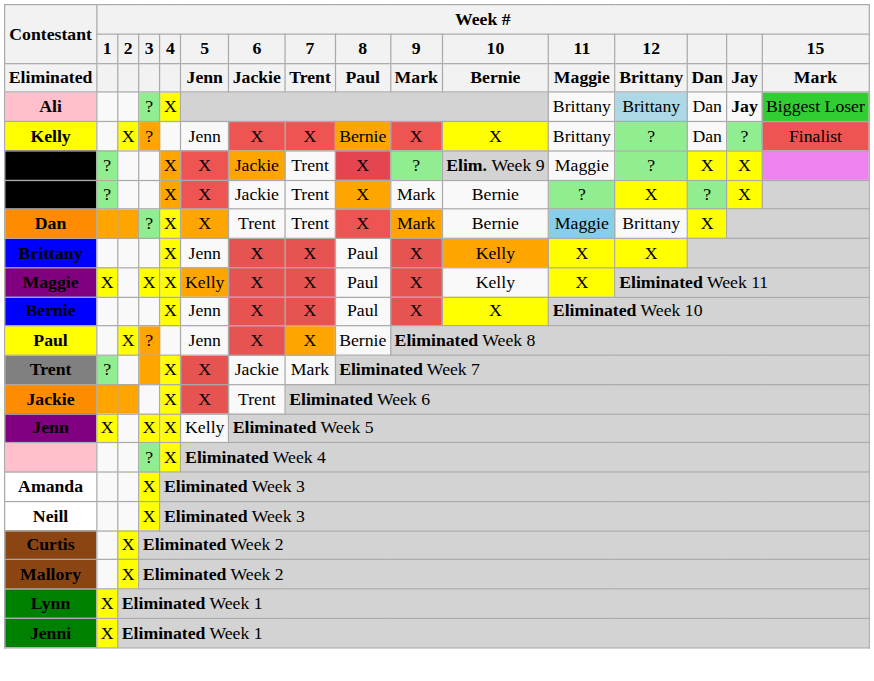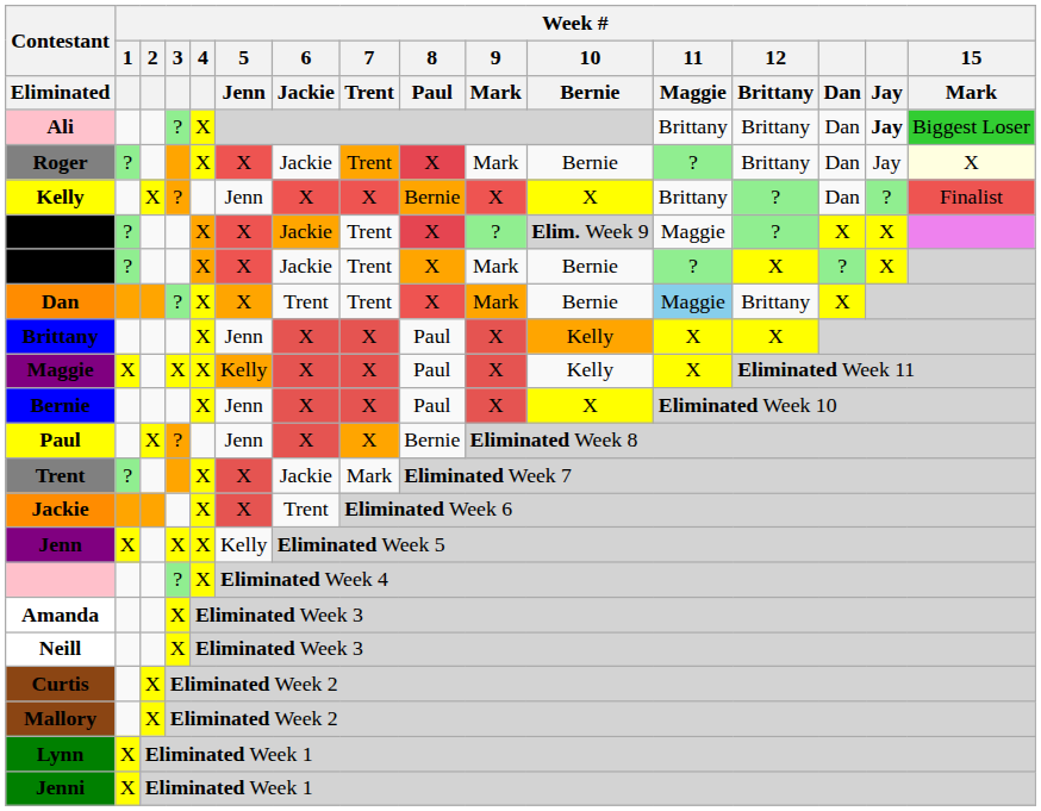 <table class="wikitable" style="text-align:center; font-size:90%; line-height:17px">
 <tr>
 <th rowspan="2">Contestant</th>
 <th colspan="15">Week #</th>
 </tr>
 <tr>
 <th>1</th>
 <th>2</th>
 <th>3</th>
 <th>4</th>
 <th>5</th>
 <th>6</th>
 <th>7</th>
 <th>8</th>
 <th>9</th>
 <th>10</th>
 <th>11</th>
 <th>12</th>
 <th></th>
 <th></th>
 <th>15</th>
 </tr>
 <tr>
 <th>Eliminated</th>
 <th></th>
 <th></th>
 <th></th>
 <th></th>
 <th>Jenn</th>
 <th>Jackie</th>
 <th>Trent</th>
 <th>Paul</th>
 <th>Mark</th>
 <th>Bernie</th>
 <th>Maggie</th>
 <th>Brittany</th>
 <th>Dan</th>
 <th>Jay</th>
 <th>Mark</th>
 </tr>
 <tr>
 <td bgcolor="pink"><strong>Ali</strong></td>
 <td></td>
 <td></td>
 <td bgcolor="lightgreen">?</td>
 <td bgcolor="yellow">X</td>
 <td bgcolor="lightgrey" align="left" colspan=6></td>
 <td>Brittany</td>
-<td style="background: lightblue;">Brittany</td>
+<td>Brittany</td>
 <td>Dan</td>
 <td><strong>Jay</strong></td>
 <td bgcolor="limegreen">Biggest Loser</td>
+</tr>
+<tr>
+<td bgcolor="gray"><strong>Roger</strong></td>
+<td bgcolor="lightgreen">?</td>
+<td></td>
+<td bgcolor="orange"></td>
+<td bgcolor="yellow">X</td>
+<td bgcolor="#EE5451">X</td>
+<td>Jackie</td>
+<td bgcolor="orange">Trent</td>
+<td bgcolor="#E54551">X</td>
+<td>Mark</td>
+<td>Bernie</td>
+<td bgcolor="lightgreen">?</td>
+<td>Brittany</td>
+<td>Dan</td>
+<td>Jay</td>
+<td bgcolor="lightyellow">X</td>
 </tr>
 <tr>
 <td bgcolor="yellow"><span><strong>Kelly</strong></span></td>
 <td></td>
 <td bgcolor="yellow">X</td>
 <td bgcolor="orange">?</td>
 <td></td>
 <td>Jenn</td>
 <td bgcolor="#EE5451">X</td>
 <td bgcolor="#EE5451">X</td>
 <td bgcolor="orange">Bernie</td>
 <td bgcolor="#EE5451">X</td>
 <td bgcolor="yellow">X</td>
 <td>Brittany</td>
 <td bgcolor="lightgreen">?</td>
 <td>Dan</td>
 <td bgcolor="lightgreen">?</td>
 <td bgcolor="#EE5451">Finalist</td>
 </tr>
 <tr>
 <td bgcolor="black"><span><strong>Mark</strong></span></td>
 <td bgcolor="lightgreen">?</td>
 <td></td>
 <td></td>
 <td bgcolor="orange">X</td>
 <td bgcolor="#EE5451">X</td>
 <td bgcolor="orange">Jackie</td>
 <td>Trent</td>
 <td bgcolor="#E54551">X</td>
 <td bgcolor="lightgreen">?</td>
 <td bgcolor="lightgrey" align="left"><strong>Elim. </strong>Week 9</td>
 <td>Maggie</td>
 <td bgcolor="lightgreen">?</td>
 <td bgcolor="yellow">X</td>
 <td bgcolor="yellow">X</td>
 <td bgcolor="violet" align="left"></td>
 </tr>
 <tr>
 <td bgcolor="black"><span><strong>Jay</strong></span></td>
 <td bgcolor="lightgreen">?</td>
 <td></td>
 <td></td>
 <td bgcolor="orange">X</td>
 <td bgcolor="#EE5451">X</td>
 <td>Jackie</td>
 <td>Trent</td>
 <td bgcolor="orange">X</td>
 <td>Mark</td>
 <td>Bernie</td>
 <td bgcolor="lightgreen">?</td>
 <td bgcolor="yellow">X</td>
 <td bgcolor="lightgreen">?</td>
 <td bgcolor="yellow">X</td>
 <td align="left" bgcolor="lightgrey"></td>
 </tr>
 <tr>
 <td bgcolor="darkorange"><span><strong>Dan</strong></span></td>
 <td bgcolor="orange"></td>
 <td bgcolor="orange"></td>
 <td bgcolor="lightgreen">?</td>
 <td bgcolor="yellow">X</td>
 <td bgcolor="orange">X</td>
 <td>Trent</td>
 <td>Trent</td>
 <td bgcolor="#EE5451">X</td>
 <td bgcolor="orange">Mark</td>
 <td>Bernie</td>
 <td bgcolor="skyblue">Maggie</td>
 <td>Brittany</td>
 <td bgcolor="yellow">X</td>
 <td align="left" bgcolor="lightgrey" colspan=2></td>
 </tr>
 <tr>
 <td bgcolor="blue"><span><strong>Brittany</strong></span></td>
 <td></td>
 <td></td>
 <td></td>
 <td bgcolor="yellow">X</td>
 <td>Jenn</td>
 <td bgcolor="#E55451">X</td>
 <td bgcolor="#E55451">X</td>
 <td>Paul</td>
 <td bgcolor="#E55451">X</td>
 <td bgcolor="orange">Kelly</td>
 <td bgcolor="yellow">X</td>
 <td bgcolor="yellow">X</td>
 <td align="left" bgcolor="lightgrey" colspan=3></td>
 </tr>
 <tr>
 <td bgcolor="purple"><span><strong>Maggie</strong></span></td>
 <td bgcolor="yellow">X</td>
 <td></td>
 <td bgcolor="yellow">X</td>
 <td bgcolor="yellow">X</td>
 <td bgcolor="orange">Kelly</td>
 <td bgcolor="#E55451">X</td>
 <td bgcolor="E55451">X</td>
 <td>Paul</td>
 <td bgcolor="#E55451">X</td>
 <td>Kelly</td>
 <td bgcolor="yellow">X</td>
 <td align="left" bgcolor="lightgrey" colspan=4><strong>Eliminated</strong> Week 11</td>
 </tr>
 <tr>
 <td bgcolor="blue"><span><strong>Bernie</strong></span></td>
 <td></td>
 <td></td>
 <td></td>
 <td bgcolor="yellow">X</td>
 <td>Jenn</td>
 <td bgcolor="#E55451">X</td>
 <td bgcolor="#E55451">X</td>
 <td>Paul</td>
 <td bgcolor="#E55451">X</td>
 <td bgcolor="yellow">X</td>
 <td bgcolor="lightgrey" align="left" colspan=5><strong>Eliminated</strong> Week 10</td>
 </tr>
 <tr>
 <td bgcolor="yellow"><span><strong>Paul</strong></span></td>
 <td></td>
 <td bgcolor="yellow">X</td>
 <td bgcolor="orange">?</td>
 <td></td>
 <td>Jenn</td>
 <td bgcolor="E55451">X</td>
 <td bgcolor="orange">X</td>
 <td>Bernie</td>
 <td bgcolor="lightgrey" align="left" colspan=7><strong>Eliminated</strong> Week 8</td>
 </tr>
 <tr>
 <td bgcolor="gray"><strong>Trent</strong></td>
 <td bgcolor="lightgreen">?</td>
 <td></td>
 <td bgcolor="orange"></td>
 <td bgcolor="yellow">X</td>
 <td bgcolor="#E55451">X</td>
 <td>Jackie</td>
 <td>Mark</td>
 <td bgcolor="lightgrey" align="left" colspan=8><strong>Eliminated</strong> Week 7</td>
 </tr>
 <tr>
 <td bgcolor="darkorange"><span><strong>Jackie</strong></span></td>
 <td bgcolor="orange"></td>
 <td bgcolor="orange"></td>
 <td></td>
 <td bgcolor="yellow">X</td>
 <td bgcolor="#E55451">X</td>
 <td>Trent</td>
 <td bgcolor="lightgrey" colspan=9 align="left"><strong>Eliminated</strong> Week 6</td>
 </tr>
 <tr>
 <td bgcolor="purple"><span><strong>Jenn</strong></span></td>
 <td bgcolor="yellow">X</td>
 <td></td>
 <td bgcolor="yellow">X</td>
 <td bgcolor="yellow">X</td>
 <td>Kelly</td>
 <td colspan=10 bgcolor="lightgrey" align="left"><strong>Eliminated</strong> Week 5</td>
 </tr>
 <tr>
 <td bgcolor="pink"></td>
 <td></td>
 <td></td>
 <td bgcolor="lightgreen">?</td>
 <td bgcolor="yellow">X</td>
 <td colspan=11 bgcolor="lightgrey" align="left"><strong>Eliminated</strong> Week 4</td>
 </tr>
 <tr>
 <td bgcolor="white"><strong>Amanda</strong></td>
 <td></td>
 <td></td>
 <td bgcolor="yellow">X</td>
 <td colspan=12 bgcolor="lightgrey" align="left"><strong>Eliminated</strong> Week 3</td>
 </tr>
 <tr>
 <td bgcolor="white"><strong>Neill</strong></td>
 <td></td>
 <td></td>
 <td bgcolor="yellow">X</td>
 <td colspan=12 bgcolor="lightgrey" align="left"><strong>Eliminated</strong> Week 3</td>
 </tr>
 <tr>
 <td bgcolor="saddlebrown"><span><strong>Curtis</strong></span></td>
 <td></td>
 <td bgcolor="yellow">X</td>
 <td colspan=13 bgcolor="lightgrey" align="left"><strong>Eliminated</strong> Week 2</td>
 </tr>
 <tr>
 <td bgcolor="saddlebrown"><span><strong>Mallory</strong></span></td>
 <td></td>
 <td bgcolor="yellow">X</td>
 <td colspan=13 bgcolor="lightgrey" align="left"><strong>Eliminated</strong> Week 2</td>
 </tr>
 <tr>
 <td bgcolor="green"><span><strong>Lynn</strong></span></td>
 <td bgcolor="yellow">X</td>
 <td colspan=14 align="left" bgcolor="lightgrey"><strong>Eliminated</strong> Week 1</td>
 </tr>
 <tr>
 <td bgcolor="green"><span><strong>Jenni</strong></span></td>
 <td bgcolor="yellow">X</td>
 <td colspan=14 align="left" bgcolor="lightgrey"><strong>Eliminated</strong> Week 1</td>
 </tr>
 </table>
